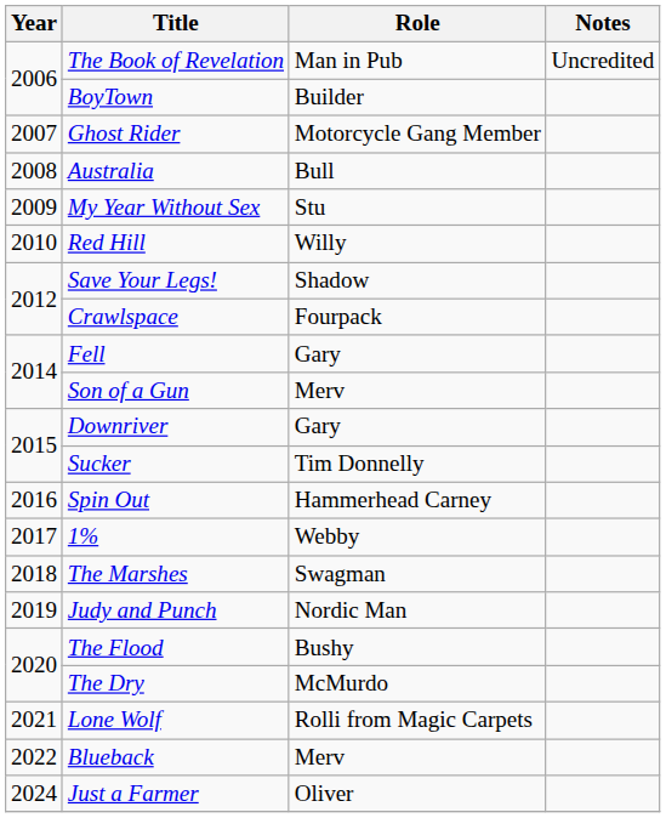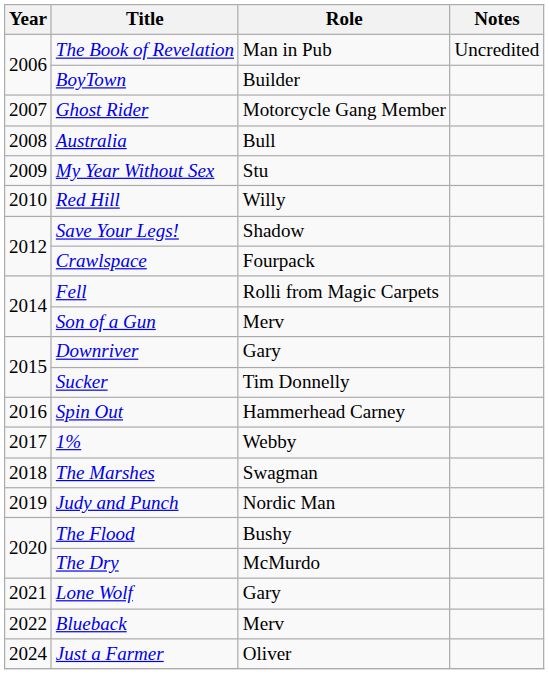 <table class="wikitable sortable">
 <tr>
 <th>Year</th>
 <th>Title</th>
 <th>Role</th>
 <th class="unsortable">Notes</th>
 </tr>
 <tr>
 <td rowspan="2">2006</td>
 <td><em><a href='#'>The Book of Revelation</a></em></td>
 <td>Man in Pub</td>
 <td>Uncredited</td>
 </tr>
 <tr>
 <td><em><a href='#'>BoyTown</a></em></td>
 <td>Builder</td>
 <td></td>
 </tr>
 <tr>
 <td>2007</td>
 <td><em><a href='#'>Ghost Rider</a></em></td>
 <td>Motorcycle Gang Member</td>
 <td></td>
 </tr>
 <tr>
 <td>2008</td>
 <td><em><a href='#'>Australia</a></em></td>
 <td>Bull</td>
 <td></td>
 </tr>
 <tr>
 <td>2009</td>
 <td><em><a href='#'>My Year Without Sex</a></em></td>
 <td>Stu</td>
 <td></td>
 </tr>
 <tr>
 <td>2010</td>
 <td><em><a href='#'>Red Hill</a></em></td>
 <td>Willy</td>
 <td></td>
 </tr>
 <tr>
 <td rowspan="2">2012</td>
 <td><em><a href='#'>Save Your Legs!</a></em></td>
 <td>Shadow</td>
 <td></td>
 </tr>
 <tr>
 <td><em><a href='#'>Crawlspace</a></em></td>
 <td>Fourpack</td>
 <td></td>
 </tr>
 <tr>
 <td rowspan="2">2014</td>
 <td><em><a href='#'>Fell</a></em></td>
-<td>Gary</td>
+<td>Rolli from Magic Carpets</td>
 <td></td>
 </tr>
 <tr>
 <td><em><a href='#'>Son of a Gun</a></em></td>
 <td>Merv</td>
 <td></td>
 </tr>
 <tr>
 <td rowspan="2">2015</td>
 <td><em><a href='#'>Downriver</a></em></td>
 <td>Gary</td>
 <td></td>
 </tr>
 <tr>
 <td><em><a href='#'>Sucker</a></em></td>
 <td>Tim Donnelly</td>
 <td></td>
 </tr>
 <tr>
 <td>2016</td>
 <td><em><a href='#'>Spin Out</a></em></td>
 <td>Hammerhead Carney</td>
 <td></td>
 </tr>
 <tr>
 <td>2017</td>
 <td><em><a href='#'>1%</a></em></td>
 <td>Webby</td>
 <td></td>
 </tr>
 <tr>
 <td>2018</td>
 <td><em><a href='#'>The Marshes</a></em></td>
 <td>Swagman</td>
 <td></td>
 </tr>
 <tr>
 <td>2019</td>
 <td><em><a href='#'>Judy and Punch</a></em></td>
 <td>Nordic Man</td>
 <td></td>
 </tr>
 <tr>
 <td rowspan="2">2020</td>
 <td><em><a href='#'>The Flood</a></em></td>
 <td>Bushy</td>
 <td></td>
 </tr>
 <tr>
 <td><em><a href='#'>The Dry</a></em></td>
 <td>McMurdo</td>
 <td></td>
 </tr>
 <tr>
 <td>2021</td>
 <td><em><a href='#'>Lone Wolf</a></em></td>
-<td>Rolli from Magic Carpets</td>
+<td>Gary</td>
 <td></td>
 </tr>
 <tr>
 <td>2022</td>
 <td><em><a href='#'>Blueback</a></em></td>
 <td>Merv</td>
 <td></td>
 </tr>
 <tr>
 <td>2024</td>
 <td><em><a href='#'>Just a Farmer </a></em></td>
 <td>Oliver</td>
 <td></td>
 </tr>
 <tr>
 </tr>
 </table>
